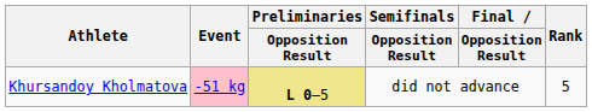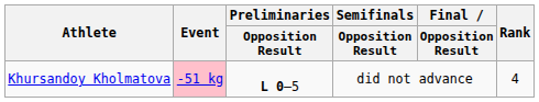 <table class="wikitable" style="font-size:90%;">
 <tr>
 <th rowspan=2>Athlete</th>
 <th rowspan=2>Event</th>
 <th>Preliminaries</th>
 <th>Semifinals</th>
 <th>Final / </th>
 <th rowspan=2>Rank</th>
 </tr>
 <tr style="font-size:95%">
 <th>Opposition<br>Result</th>
 <th>Opposition<br>Result</th>
 <th>Opposition<br>Result</th>
 </tr>
 <tr align=center>
 <td align=left><a href='#'>Khursandoy Kholmatova</a></td>
 <td align=left style="background: pink;"><a href='#'>-51 kg</a></td>
-<td style="background: khaki;"><br><strong>L</strong> <strong>0</strong>–5</td>
+<td><br><strong>L</strong> <strong>0</strong>–5</td>
 <td colspan=2>did not advance</td>
-<td>5</td>
+<td>4</td>
 </tr>
 </table>
